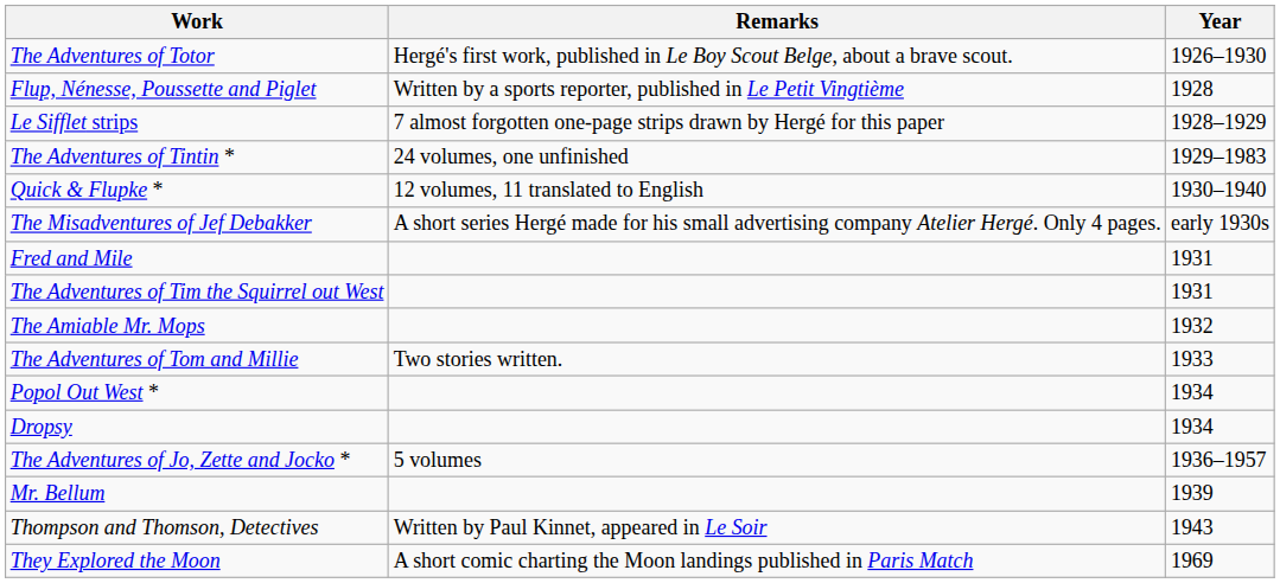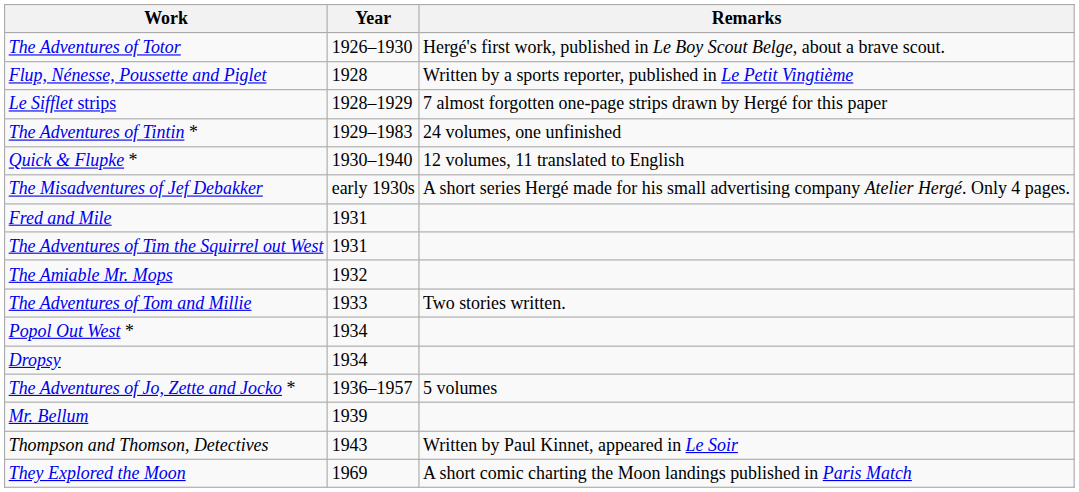 <table class="wikitable">
 <tr>
 <th>Work</th>
+<th>Year</th>
 <th>Remarks</th>
-<th>Year</th>
 </tr>
 <tr>
 <td><em><a href='#'>The Adventures of Totor</a></em></td>
+<td>1926–1930</td>
 <td>Hergé's first work, published in <em>Le Boy Scout Belge</em>, about a brave scout.</td>
-<td>1926–1930</td>
 </tr>
 <tr>
 <td><em><a href='#'>Flup, Nénesse, Poussette and Piglet</a></em></td>
+<td>1928</td>
 <td>Written by a sports reporter, published in <em><a href='#'>Le Petit Vingtième</a></em></td>
-<td>1928</td>
 </tr>
 <tr>
 <td><a href='#'><em>Le Sifflet</em> strips</a></td>
+<td>1928–1929</td>
 <td>7 almost forgotten one-page strips drawn by Hergé for this paper</td>
-<td>1928–1929</td>
 </tr>
 <tr>
 <td><em><a href='#'>The Adventures of Tintin</a></em> *</td>
+<td>1929–1983</td>
 <td>24 volumes, one unfinished</td>
-<td>1929–1983</td>
 </tr>
 <tr>
 <td><em><a href='#'>Quick & Flupke</a></em> *</td>
+<td>1930–1940</td>
 <td>12 volumes, 11 translated to English</td>
-<td>1930–1940</td>
 </tr>
 <tr>
 <td><em><a href='#'>The Misadventures of Jef Debakker</a></em></td>
+<td>early 1930s</td>
 <td>A short series Hergé made for his small advertising company <em>Atelier Hergé</em>. Only 4 pages.</td>
-<td>early 1930s</td>
 </tr>
 <tr>
 <td><em><a href='#'>Fred and Mile</a></em></td>
+<td>1931</td>
 <td></td>
-<td>1931</td>
 </tr>
 <tr>
 <td><em><a href='#'>The Adventures of Tim the Squirrel out West</a></em></td>
+<td>1931</td>
 <td></td>
-<td>1931</td>
 </tr>
 <tr>
 <td><em><a href='#'>The Amiable Mr. Mops</a></em></td>
+<td>1932</td>
 <td></td>
-<td>1932</td>
 </tr>
 <tr>
 <td><em><a href='#'>The Adventures of Tom and Millie</a></em></td>
+<td>1933</td>
 <td>Two stories written.</td>
-<td>1933</td>
 </tr>
 <tr>
 <td><em><a href='#'>Popol Out West</a></em> *</td>
+<td>1934</td>
 <td></td>
-<td>1934</td>
 </tr>
 <tr>
 <td><em><a href='#'>Dropsy</a></em></td>
+<td>1934</td>
 <td></td>
-<td>1934</td>
 </tr>
 <tr>
 <td><em><a href='#'>The Adventures of Jo, Zette and Jocko</a></em> *</td>
+<td>1936–1957</td>
 <td>5 volumes</td>
-<td>1936–1957</td>
 </tr>
 <tr>
 <td><em><a href='#'>Mr. Bellum</a></em></td>
+<td>1939</td>
 <td></td>
-<td>1939</td>
 </tr>
 <tr>
 <td><em>Thompson and Thomson, Detectives</em></td>
+<td>1943</td>
 <td>Written by Paul Kinnet, appeared in <em><a href='#'>Le Soir</a></em></td>
-<td>1943</td>
 </tr>
 <tr>
 <td><em><a href='#'>They Explored the Moon</a></em></td>
+<td>1969</td>
 <td>A short comic charting the Moon landings published in <em><a href='#'>Paris Match</a></em></td>
-<td>1969</td>
 </tr>
 </table>
